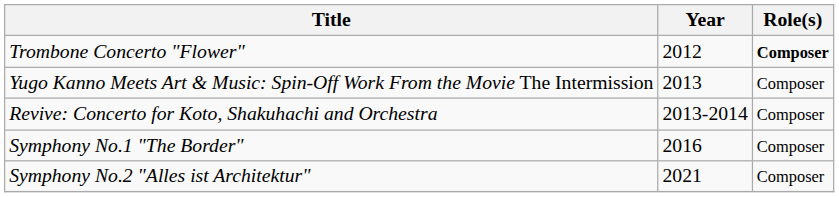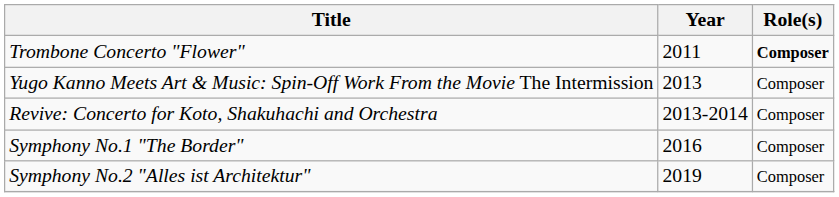 <table class="wikitable">
 <tr>
 <th>Title</th>
 <th>Year</th>
 <th>Role(s)</th>
 </tr>
 <tr>
 <td><em>Trombone Concerto "Flower"</em></td>
-<td>2012</td>
+<td>2011</td>
 <td><strong><small>Composer</small></strong></td>
 </tr>
 <tr>
 <td><em>Yugo Kanno Meets Art & Music: Spin-Off Work From the Movie</em> The Intermission</td>
 <td>2013</td>
 <td><small>Composer</small></td>
 </tr>
 <tr>
 <td><em>Revive: Concerto for Koto, Shakuhachi and Orchestra</em></td>
 <td>2013-2014</td>
 <td><small>Composer</small></td>
 </tr>
 <tr>
 <td><em>Symphony No.1 "The Border"</em></td>
 <td>2016</td>
 <td><small>Composer</small></td>
 </tr>
 <tr>
 <td><em>Symphony No.2 "Alles ist Architektur"</em></td>
-<td>2021</td>
+<td>2019</td>
 <td><small>Composer</small></td>
 </tr>
 <tr>
 </tr>
 </table>
